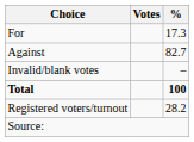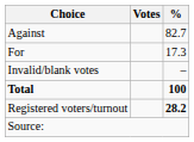 <table class=wikitable style=text-align:right>
 <tr>
 <th>Choice</th>
 <th>Votes</th>
 <th>%</th>
 </tr>
 <tr>
+<td align=left>Against</td>
+<td></td>
+<td>82.7</td>
+</tr>
+<tr>
 <td align=left>For</td>
 <td></td>
 <td>17.3</td>
-</tr>
-<tr>
-<td align=left>Against</td>
-<td></td>
-<td>82.7</td>
 </tr>
 <tr>
 <td align=left>Invalid/blank votes</td>
 <td></td>
 <td>–</td>
 </tr>
 <tr>
 <td align=left><strong>Total</strong></td>
 <td></td>
 <td><strong>100</strong></td>
 </tr>
 <tr>
 <td align=left>Registered voters/turnout</td>
 <td></td>
-<td>28.2</td>
+<td><strong>28.2</strong></td>
 </tr>
 <tr>
 <td align=left colspan=3>Source: </td>
 </tr>
 </table>
